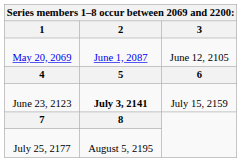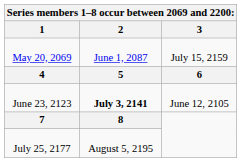 <table class="wikitable mw-collapsible mw-collapsed">
 <tr>
 <th colspan=3>Series members 1–8 occur between 2069 and 2200:</th>
 </tr>
 <tr>
 <th>1</th>
 <th>2</th>
 <th>3</th>
 </tr>
 <tr style="text-align:center;">
 <td><br><a href='#'>May 20, 2069</a></td>
 <td><br><a href='#'>June 1, 2087</a></td>
-<td><br>June 12, 2105</td>
+<td><br>July 15, 2159</td>
 </tr>
 <tr>
 <th>4</th>
 <th>5</th>
 <th>6</th>
 </tr>
 <tr style="text-align:center;">
 <td><br>June 23, 2123</td>
 <td><strong><br>July 3, 2141</strong></td>
-<td><br>July 15, 2159</td>
+<td><br>June 12, 2105</td>
 </tr>
 <tr>
 <th>7</th>
 <th>8</th>
 </tr>
 <tr style="text-align:center;">
 <td><br>July 25, 2177</td>
 <td><br>August 5, 2195</td>
 </tr>
 </table>
